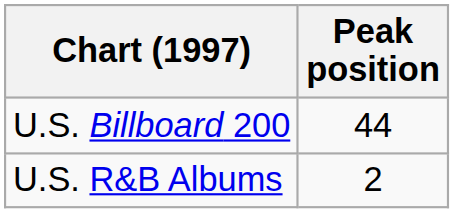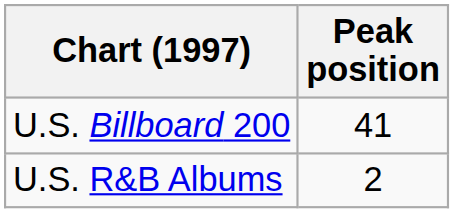 <table class="wikitable">
 <tr>
 <th align="left">Chart (1997)</th>
 <th align="center">Peak<br>position</th>
 </tr>
 <tr>
 <td align="left">U.S. <a href='#'><em>Billboard</em> 200</a></td>
-<td align="center">44</td>
+<td align="center">41</td>
 </tr>
 <tr>
 <td align="left">U.S. <a href='#'>R&B Albums</a></td>
 <td align="center">2</td>
 </tr>
 </table>
